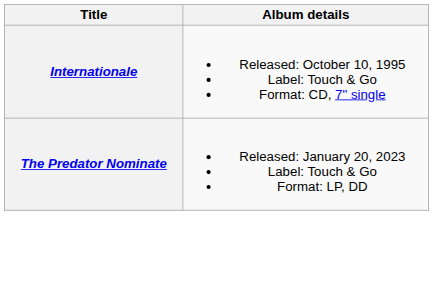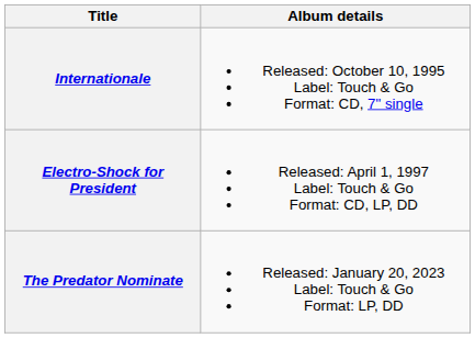 <table class="wikitable plainrowheaders" style="text-align:center;" border="1">
 <tr>
 <th scope="col" style="width:13em;">Title</th>
 <th scope="col" style="width:18em;">Album details</th>
 </tr>
 <tr>
 <th scope="row"><em><a href='#'>Internationale</a></em></th>
 <td><br><ul><li>Released: October 10, 1995</li><li>Label: Touch & Go</li><li>Format: CD, <a href='#'>7" single</a></li></ul></td>
 </tr>
 <tr>
+<th scope="row"><em><a href='#'>Electro-Shock for President</a></em></th>
+<td><br><ul><li>Released: April 1, 1997</li><li>Label: Touch & Go</li><li>Format: CD, LP, DD</li></ul></td>
+</tr>
+<tr>
 <th scope="row"><em><a href='#'>The Predator Nominate</a></em></th>
 <td><br><ul><li>Released: January 20, 2023</li><li>Label: Touch & Go</li><li>Format: LP, DD</li></ul></td>
 </tr>
 </table>
